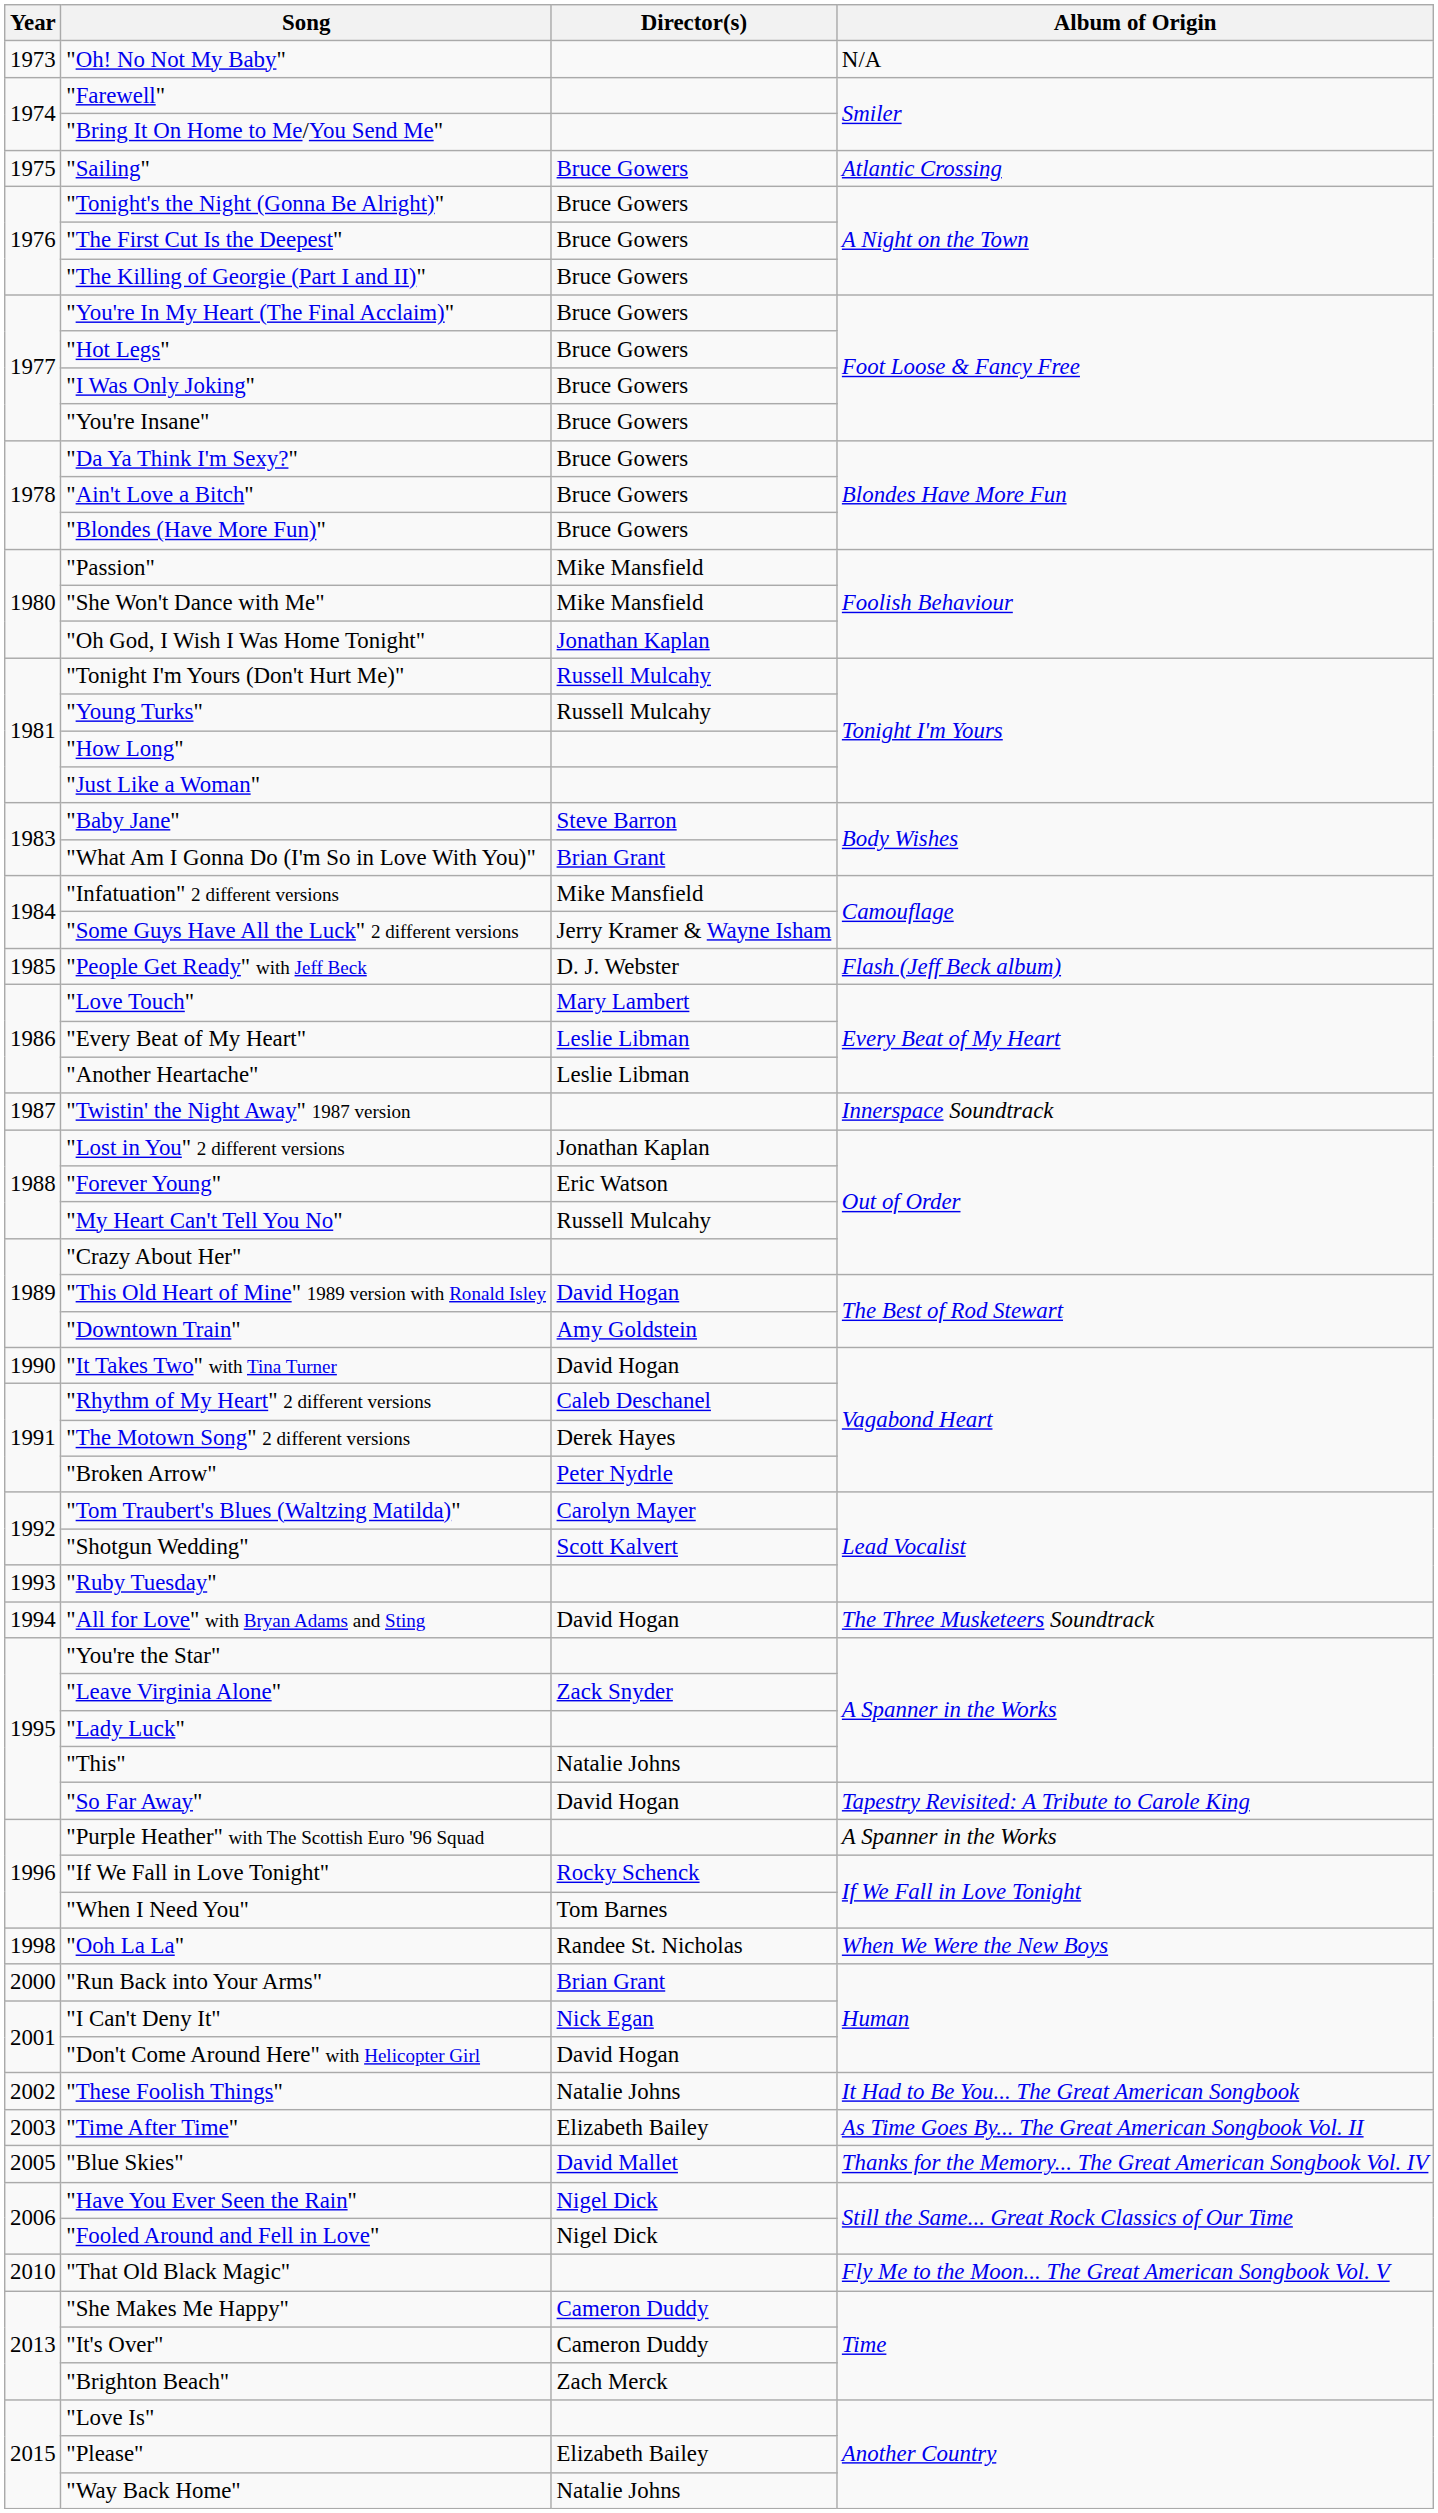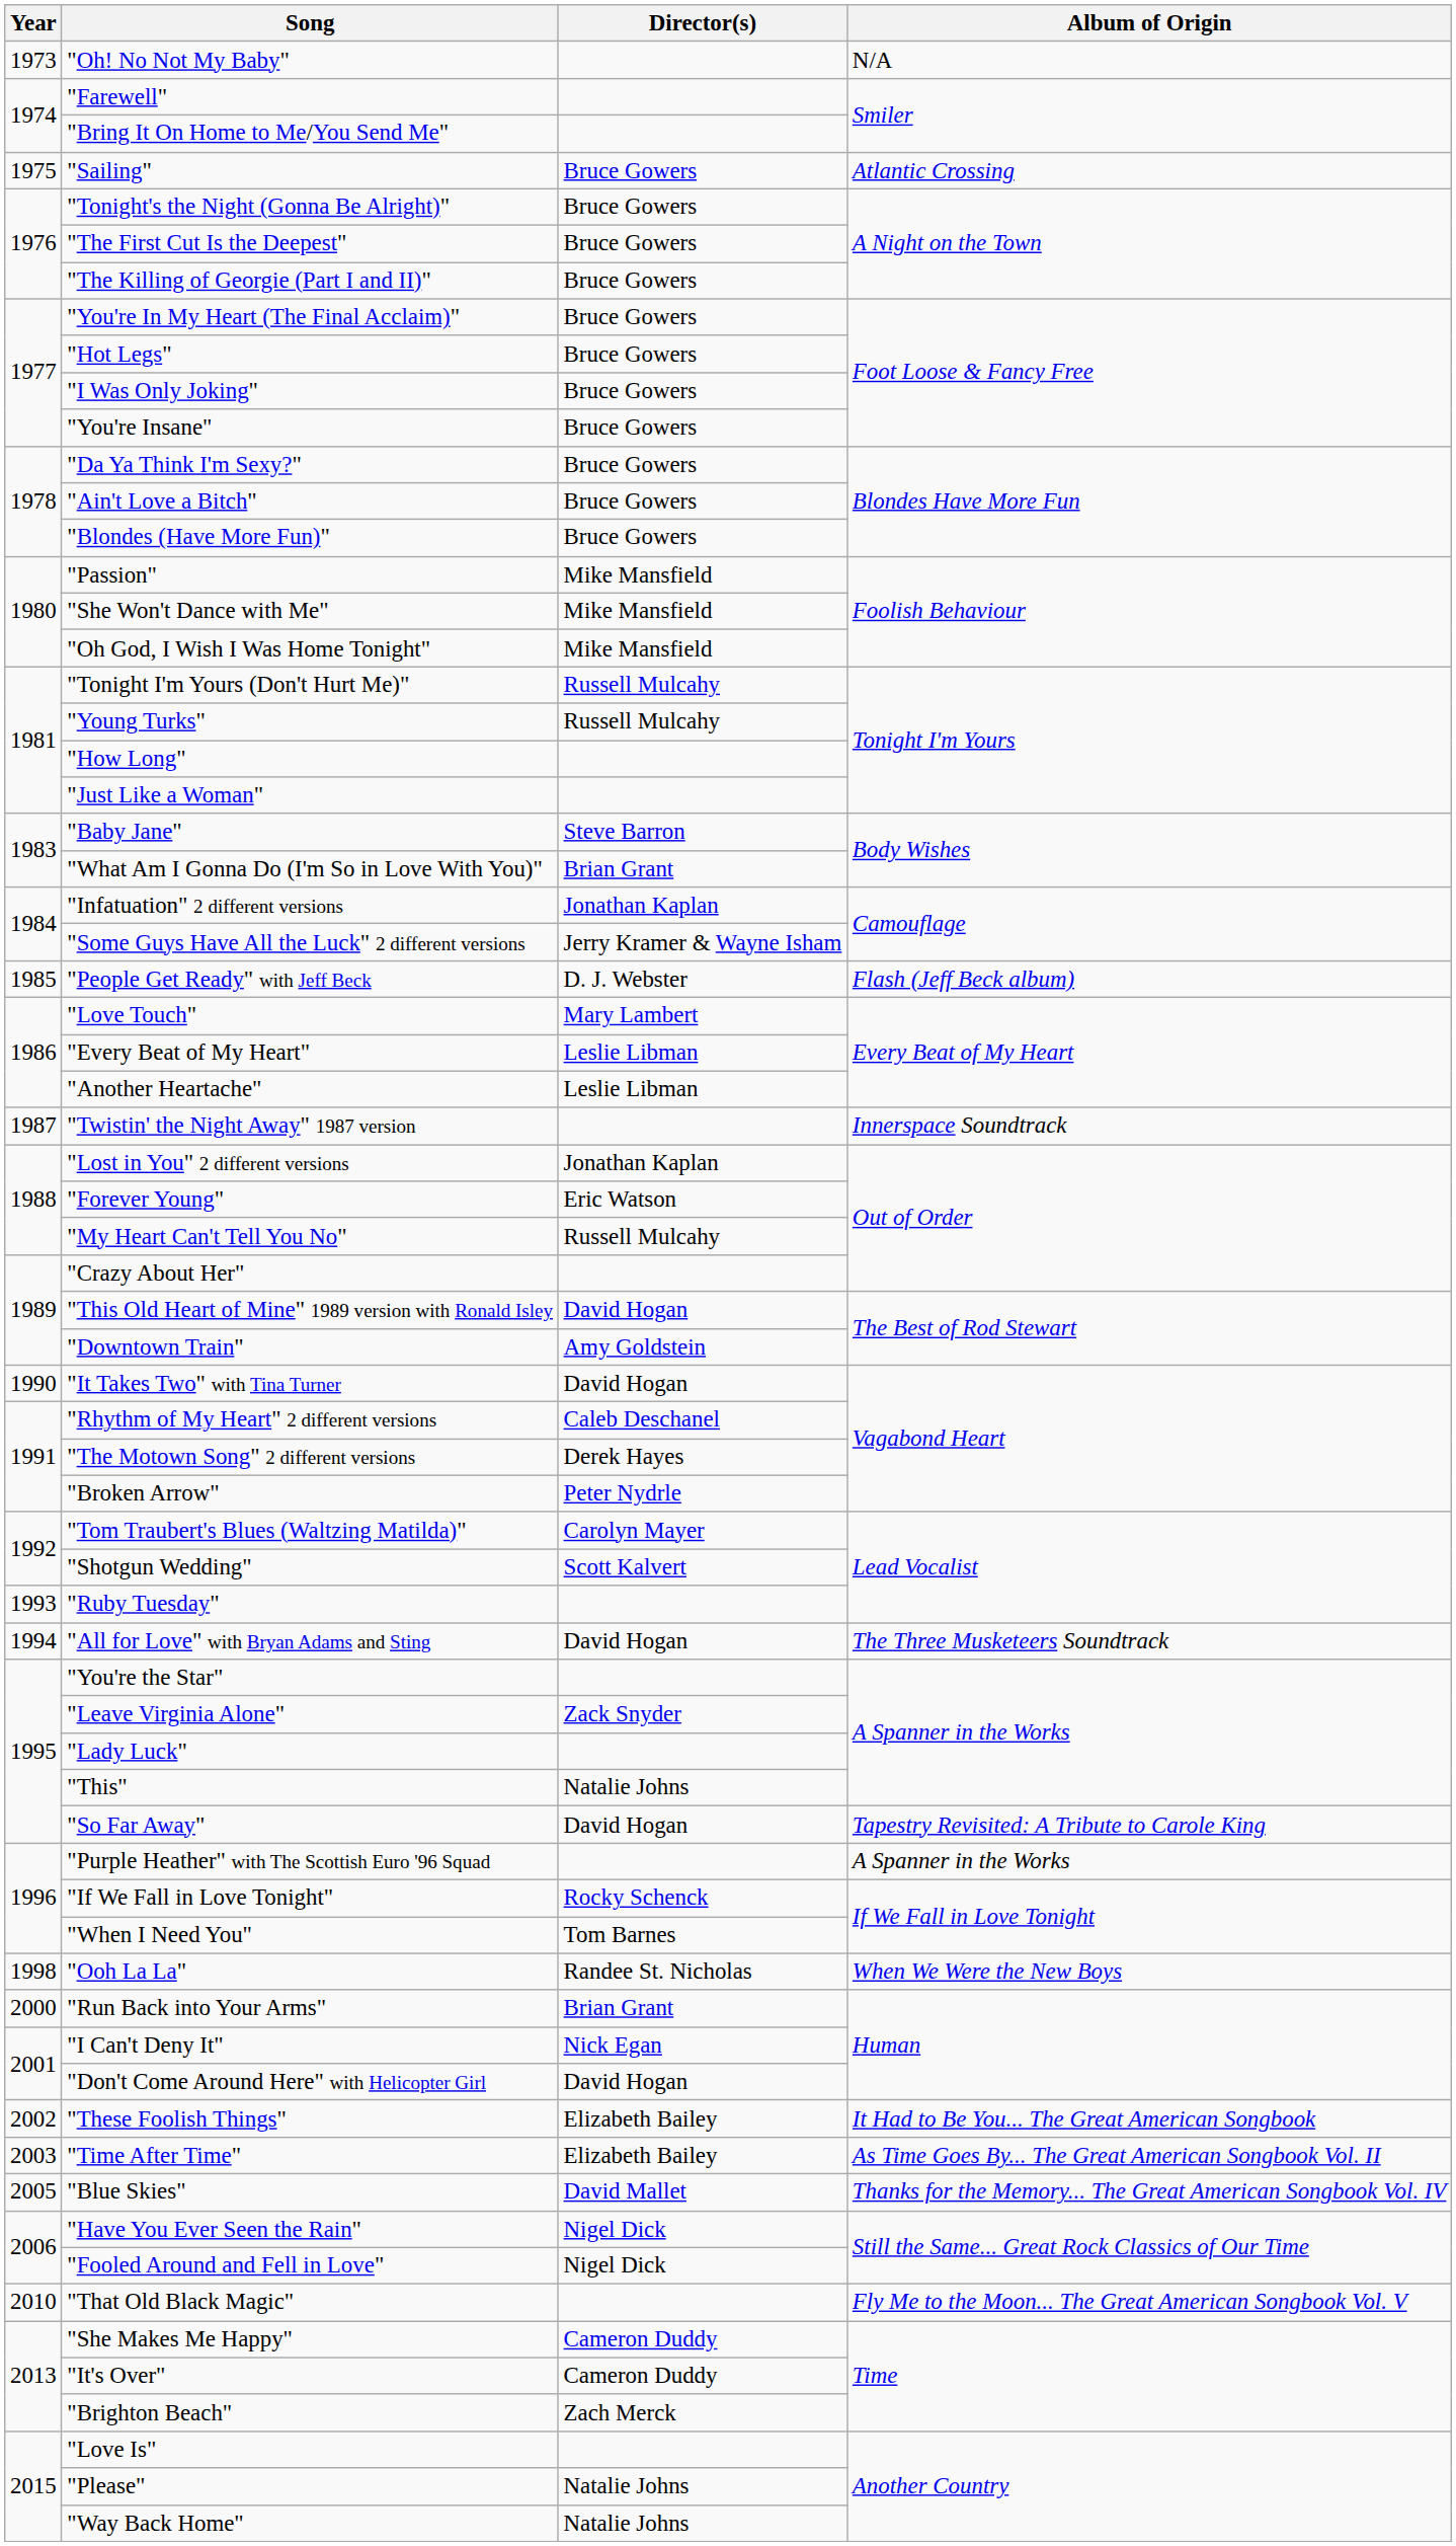 <table class="wikitable">
 <tr>
 <th>Year</th>
 <th>Song</th>
 <th>Director(s)</th>
 <th>Album of Origin</th>
 </tr>
 <tr>
 <td>1973</td>
 <td>"<a href='#'>Oh! No Not My Baby</a>"</td>
 <td></td>
 <td>N/A</td>
 </tr>
 <tr>
 <td rowspan="2">1974</td>
 <td>"<a href='#'>Farewell</a>"</td>
 <td></td>
 <td rowspan="2"><em><a href='#'>Smiler</a></em></td>
 </tr>
 <tr>
 <td>"<a href='#'>Bring It On Home to Me</a>/<a href='#'>You Send Me</a>"</td>
 <td></td>
 </tr>
 <tr>
 <td>1975</td>
 <td>"<a href='#'>Sailing</a>"</td>
 <td><a href='#'>Bruce Gowers</a></td>
 <td><em><a href='#'>Atlantic Crossing</a></em></td>
 </tr>
 <tr>
 <td rowspan="3">1976</td>
 <td>"<a href='#'>Tonight's the Night (Gonna Be Alright)</a>"</td>
 <td>Bruce Gowers</td>
 <td rowspan="3"><em><a href='#'>A Night on the Town</a></em></td>
 </tr>
 <tr>
 <td>"<a href='#'>The First Cut Is the Deepest</a>"</td>
 <td>Bruce Gowers</td>
 </tr>
 <tr>
 <td>"<a href='#'>The Killing of Georgie (Part I and II)</a>"</td>
 <td>Bruce Gowers</td>
 </tr>
 <tr>
 <td rowspan="4">1977</td>
 <td>"<a href='#'>You're In My Heart (The Final Acclaim)</a>"</td>
 <td>Bruce Gowers</td>
 <td rowspan="4"><em><a href='#'>Foot Loose & Fancy Free</a></em></td>
 </tr>
 <tr>
 <td>"<a href='#'>Hot Legs</a>"</td>
 <td>Bruce Gowers</td>
 </tr>
 <tr>
 <td>"<a href='#'>I Was Only Joking</a>"</td>
 <td>Bruce Gowers</td>
 </tr>
 <tr>
 <td>"You're Insane"</td>
 <td>Bruce Gowers</td>
 </tr>
 <tr>
 <td rowspan="3">1978</td>
 <td>"<a href='#'>Da Ya Think I'm Sexy?</a>"</td>
 <td>Bruce Gowers</td>
 <td rowspan="3"><em><a href='#'>Blondes Have More Fun</a></em></td>
 </tr>
 <tr>
 <td>"<a href='#'>Ain't Love a Bitch</a>"</td>
 <td>Bruce Gowers</td>
 </tr>
 <tr>
 <td>"<a href='#'>Blondes (Have More Fun)</a>"</td>
 <td>Bruce Gowers</td>
 </tr>
 <tr>
 <td rowspan="3">1980</td>
 <td>"Passion"</td>
 <td>Mike Mansfield</td>
 <td rowspan="3"><em><a href='#'>Foolish Behaviour</a></em></td>
 </tr>
 <tr>
 <td>"She Won't Dance with Me"</td>
 <td>Mike Mansfield</td>
 </tr>
 <tr>
 <td>"Oh God, I Wish I Was Home Tonight"</td>
-<td><a href='#'>Jonathan Kaplan</a></td>
+<td>Mike Mansfield</td>
 </tr>
 <tr>
 <td rowspan="4">1981</td>
 <td>"Tonight I'm Yours (Don't Hurt Me)"</td>
 <td><a href='#'>Russell Mulcahy</a></td>
 <td rowspan="4"><em><a href='#'>Tonight I'm Yours</a></em></td>
 </tr>
 <tr>
 <td>"<a href='#'>Young Turks</a>"</td>
 <td>Russell Mulcahy</td>
 </tr>
 <tr>
 <td>"<a href='#'>How Long</a>"</td>
 <td></td>
 </tr>
 <tr>
 <td>"<a href='#'>Just Like a Woman</a>"</td>
 <td></td>
 </tr>
 <tr>
 <td rowspan="2">1983</td>
 <td>"<a href='#'>Baby Jane</a>"</td>
 <td><a href='#'>Steve Barron</a></td>
 <td rowspan="2"><em><a href='#'>Body Wishes</a></em></td>
 </tr>
 <tr>
 <td>"What Am I Gonna Do (I'm So in Love With You)"</td>
 <td><a href='#'>Brian Grant</a></td>
 </tr>
 <tr>
 <td rowspan="2">1984</td>
 <td>"Infatuation" <small> 2 different versions</small></td>
-<td>Mike Mansfield</td>
+<td><a href='#'>Jonathan Kaplan</a></td>
 <td rowspan="2"><em><a href='#'>Camouflage</a></em></td>
 </tr>
 <tr>
 <td>"<a href='#'>Some Guys Have All the Luck</a>" <small> 2 different versions</small></td>
 <td>Jerry Kramer & <a href='#'>Wayne Isham</a></td>
 </tr>
 <tr>
 <td>1985</td>
 <td>"<a href='#'>People Get Ready</a>" <small> with <a href='#'>Jeff Beck</a></small></td>
 <td>D. J. Webster</td>
 <td><em><a href='#'>Flash (Jeff Beck album)</a></em></td>
 </tr>
 <tr>
 <td rowspan="3">1986</td>
 <td>"<a href='#'>Love Touch</a>"</td>
 <td><a href='#'>Mary Lambert</a></td>
 <td rowspan="3"><em><a href='#'>Every Beat of My Heart</a></em></td>
 </tr>
 <tr>
 <td>"Every Beat of My Heart"</td>
 <td><a href='#'>Leslie Libman</a></td>
 </tr>
 <tr>
 <td>"Another Heartache"</td>
 <td>Leslie Libman</td>
 </tr>
 <tr>
 <td>1987</td>
 <td>"<a href='#'>Twistin' the Night Away</a>" <small> 1987 version</small></td>
 <td></td>
 <td><em><a href='#'>Innerspace</a> Soundtrack</em></td>
 </tr>
 <tr>
 <td rowspan="3">1988</td>
 <td>"<a href='#'>Lost in You</a>" <small> 2 different versions</small></td>
 <td>Jonathan Kaplan</td>
 <td rowspan="4"><em><a href='#'>Out of Order</a></em></td>
 </tr>
 <tr>
 <td>"<a href='#'>Forever Young</a>"</td>
 <td>Eric Watson</td>
 </tr>
 <tr>
 <td>"<a href='#'>My Heart Can't Tell You No</a>"</td>
 <td>Russell Mulcahy</td>
 </tr>
 <tr>
 <td rowspan="3">1989</td>
 <td>"Crazy About Her"</td>
 <td></td>
 </tr>
 <tr>
 <td>"<a href='#'>This Old Heart of Mine</a>" <small> 1989 version with <a href='#'>Ronald Isley</a></small></td>
 <td><a href='#'>David Hogan</a></td>
 <td rowspan="2"><em><a href='#'>The Best of Rod Stewart</a></em></td>
 </tr>
 <tr>
 <td>"<a href='#'>Downtown Train</a>"</td>
 <td><a href='#'>Amy Goldstein</a></td>
 </tr>
 <tr>
 <td>1990</td>
 <td>"<a href='#'>It Takes Two</a>" <small> with <a href='#'>Tina Turner</a></small></td>
 <td>David Hogan</td>
 <td rowspan="4"><em><a href='#'>Vagabond Heart</a></em></td>
 </tr>
 <tr>
 <td rowspan="3">1991</td>
 <td>"<a href='#'>Rhythm of My Heart</a>" <small> 2 different versions</small></td>
 <td><a href='#'>Caleb Deschanel</a></td>
 </tr>
 <tr>
 <td>"<a href='#'>The Motown Song</a>" <small> 2 different versions</small></td>
 <td>Derek Hayes</td>
 </tr>
 <tr>
 <td>"Broken Arrow"</td>
 <td><a href='#'>Peter Nydrle</a></td>
 </tr>
 <tr>
 <td rowspan="2">1992</td>
 <td>"<a href='#'>Tom Traubert's Blues (Waltzing Matilda)</a>"</td>
 <td><a href='#'>Carolyn Mayer</a></td>
 <td rowspan="3"><em><a href='#'>Lead Vocalist</a></em></td>
 </tr>
 <tr>
 <td>"Shotgun Wedding"</td>
 <td><a href='#'>Scott Kalvert</a></td>
 </tr>
 <tr>
 <td>1993</td>
 <td>"<a href='#'>Ruby Tuesday</a>"</td>
 <td></td>
 </tr>
 <tr>
 <td>1994</td>
 <td>"<a href='#'>All for Love</a>" <small> with <a href='#'>Bryan Adams</a> and <a href='#'>Sting</a></small></td>
 <td>David Hogan</td>
 <td><em><a href='#'>The Three Musketeers</a> Soundtrack</em></td>
 </tr>
 <tr>
 <td rowspan="5">1995</td>
 <td>"You're the Star"</td>
 <td></td>
 <td rowspan="4"><em><a href='#'>A Spanner in the Works</a></em></td>
 </tr>
 <tr>
 <td>"<a href='#'>Leave Virginia Alone</a>"</td>
 <td><a href='#'>Zack Snyder</a></td>
 </tr>
 <tr>
 <td>"<a href='#'>Lady Luck</a>"</td>
 <td></td>
 </tr>
 <tr>
 <td>"This"</td>
 <td>Natalie Johns</td>
 </tr>
 <tr>
 <td>"<a href='#'>So Far Away</a>"</td>
 <td>David Hogan</td>
 <td><em><a href='#'>Tapestry Revisited: A Tribute to Carole King</a></em></td>
 </tr>
 <tr>
 <td rowspan="3">1996</td>
 <td>"Purple Heather" <small> with The Scottish Euro '96 Squad</small></td>
 <td></td>
 <td><em>A Spanner in the Works</em></td>
 </tr>
 <tr>
 <td>"If We Fall in Love Tonight"</td>
 <td><a href='#'>Rocky Schenck</a></td>
 <td rowspan="2"><em><a href='#'>If We Fall in Love Tonight</a></em></td>
 </tr>
 <tr>
 <td>"When I Need You"</td>
 <td>Tom Barnes</td>
 </tr>
 <tr>
 <td>1998</td>
 <td>"<a href='#'>Ooh La La</a>"</td>
 <td>Randee St. Nicholas</td>
 <td><em><a href='#'>When We Were the New Boys</a></em></td>
 </tr>
 <tr>
 <td>2000</td>
 <td>"Run Back into Your Arms"</td>
 <td><a href='#'>Brian Grant</a></td>
 <td rowspan="3"><em><a href='#'>Human</a></em></td>
 </tr>
 <tr>
 <td rowspan="2">2001</td>
 <td>"I Can't Deny It"</td>
 <td><a href='#'>Nick Egan</a></td>
 </tr>
 <tr>
 <td>"Don't Come Around Here" <small> with <a href='#'>Helicopter Girl</a></small></td>
 <td>David Hogan</td>
 </tr>
 <tr>
 <td>2002</td>
 <td>"<a href='#'>These Foolish Things</a>"</td>
-<td>Natalie Johns</td>
+<td>Elizabeth Bailey</td>
 <td><em><a href='#'>It Had to Be You... The Great American Songbook</a></em></td>
 </tr>
 <tr>
 <td>2003</td>
 <td>"<a href='#'>Time After Time</a>"</td>
 <td>Elizabeth Bailey</td>
 <td><em><a href='#'>As Time Goes By... The Great American Songbook Vol. II</a></em></td>
 </tr>
 <tr>
 <td>2005</td>
 <td>"Blue Skies"</td>
 <td><a href='#'>David Mallet</a></td>
 <td><em><a href='#'>Thanks for the Memory... The Great American Songbook Vol. IV</a></em></td>
 </tr>
 <tr>
 <td rowspan="2">2006</td>
 <td>"<a href='#'>Have You Ever Seen the Rain</a>"</td>
 <td><a href='#'>Nigel Dick</a></td>
 <td rowspan="2"><em><a href='#'>Still the Same... Great Rock Classics of Our Time</a></em></td>
 </tr>
 <tr>
 <td>"<a href='#'>Fooled Around and Fell in Love</a>"</td>
 <td>Nigel Dick</td>
 </tr>
 <tr>
 <td>2010</td>
 <td>"That Old Black Magic"</td>
 <td></td>
 <td><em><a href='#'>Fly Me to the Moon... The Great American Songbook Vol. V</a></em></td>
 </tr>
 <tr>
 <td rowspan="3">2013</td>
 <td>"She Makes Me Happy"</td>
 <td><a href='#'>Cameron Duddy</a></td>
 <td rowspan="3"><em><a href='#'>Time</a></em></td>
 </tr>
 <tr>
 <td>"It's Over"</td>
 <td>Cameron Duddy</td>
 </tr>
 <tr>
 <td>"Brighton Beach"</td>
 <td>Zach Merck</td>
 </tr>
 <tr>
 <td rowspan="3">2015</td>
 <td>"Love Is"</td>
 <td></td>
 <td rowspan="3"><em><a href='#'>Another Country</a></em></td>
 </tr>
 <tr>
 <td>"Please"</td>
-<td>Elizabeth Bailey</td>
+<td>Natalie Johns</td>
 </tr>
 <tr>
 <td>"Way Back Home"</td>
 <td>Natalie Johns</td>
 </tr>
 </table>
